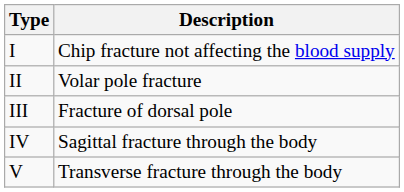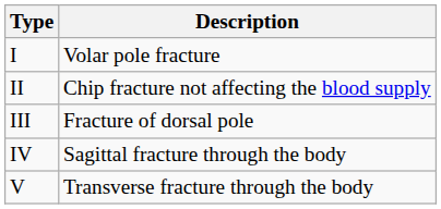 <table class="wikitable">
 <tr>
 <th>Type</th>
 <th>Description</th>
 </tr>
 <tr>
 <td>I</td>
-<td>Chip fracture not affecting the <a href='#'>blood supply</a></td>
+<td>Volar pole fracture</td>
 </tr>
 <tr>
 <td>II</td>
-<td>Volar pole fracture</td>
+<td>Chip fracture not affecting the <a href='#'>blood supply</a></td>
 </tr>
 <tr>
 <td>III</td>
 <td>Fracture of dorsal pole</td>
 </tr>
 <tr>
 <td>IV</td>
 <td>Sagittal fracture through the body</td>
 </tr>
 <tr>
 <td>V</td>
 <td>Transverse fracture through the body</td>
 </tr>
 </table>
